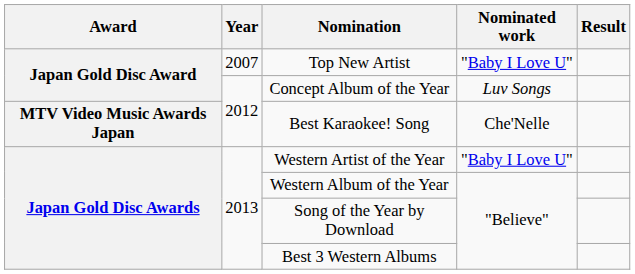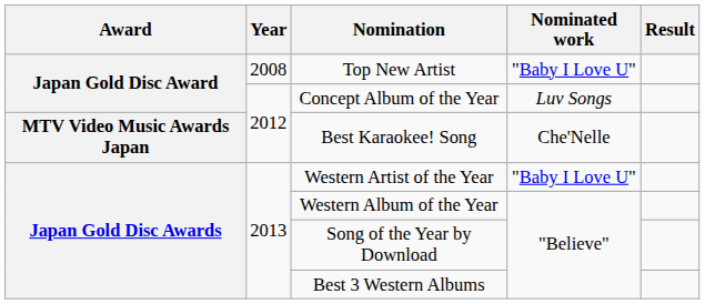 <table class="wikitable sortable plainrowheaders" style="text-align:center;">
 <tr>
 <th scope="col">Award</th>
 <th scope="col">Year</th>
 <th scope="col">Nomination</th>
 <th scope="col">Nominated work</th>
 <th scope="col">Result</th>
 </tr>
 <tr>
 <th scope="row" rowspan="2">Japan Gold Disc Award</th>
-<td rowspan="1">2007</td>
+<td rowspan="1">2008</td>
 <td>Top New Artist</td>
 <td>"<a href='#'>Baby I Love U</a>"</td>
 <td></td>
 </tr>
 <tr>
 <td rowspan="2">2012</td>
 <td>Concept Album of the Year</td>
 <td><em>Luv Songs</em></td>
 <td></td>
 </tr>
 <tr>
 <th scope="row" rowspan="1">MTV Video Music Awards Japan</th>
 <td>Best Karaokee! Song</td>
 <td>Che'Nelle</td>
 <td></td>
 </tr>
 <tr>
 <th scope="row" rowspan="4"><a href='#'>Japan Gold Disc Awards</a></th>
 <td rowspan="4">2013</td>
 <td>Western Artist of the Year</td>
 <td>"<a href='#'>Baby I Love U</a>"</td>
 <td></td>
 </tr>
 <tr>
 <td>Western Album of the Year</td>
 <td rowspan="3">"Believe"</td>
 <td></td>
 </tr>
 <tr>
 <td>Song of the Year by Download</td>
 <td></td>
 </tr>
 <tr>
 <td>Best 3 Western Albums</td>
 <td></td>
 </tr>
 </table>
